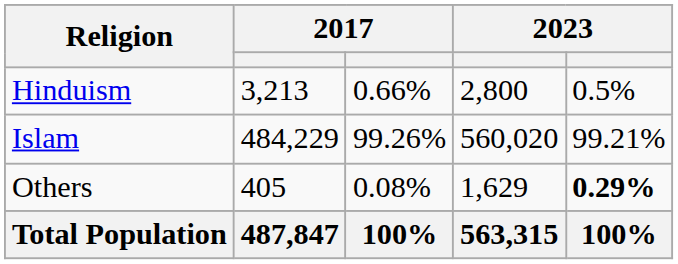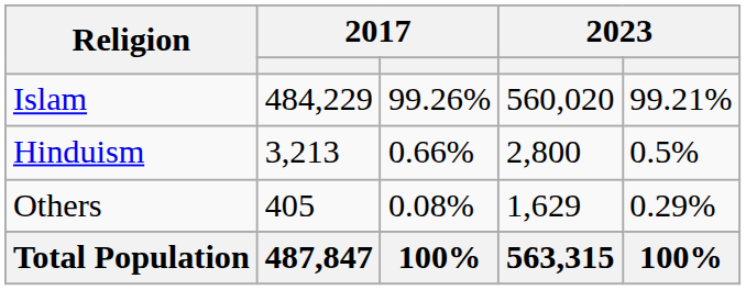 <table class="wikitable sortable">
 <tr>
 <th rowspan="2">Religion</th>
 <th colspan="2">2017</th>
 <th colspan="2">2023</th>
 </tr>
 <tr>
 <th></th>
 <th></th>
 <th></th>
 <th></th>
 </tr>
 <tr>
+<td><a href='#'>Islam</a> </td>
+<td>484,229</td>
+<td>99.26%</td>
+<td>560,020</td>
+<td>99.21%</td>
+</tr>
+<tr>
 <td><a href='#'>Hinduism</a> </td>
 <td>3,213</td>
 <td>0.66%</td>
 <td>2,800</td>
 <td>0.5%</td>
 </tr>
 <tr>
-<td><a href='#'>Islam</a> </td>
-<td>484,229</td>
-<td>99.26%</td>
-<td>560,020</td>
-<td>99.21%</td>
-</tr>
-<tr>
 <td>Others</td>
 <td>405</td>
 <td>0.08%</td>
 <td>1,629</td>
-<td><strong>0.29%</strong></td>
+<td>0.29%</td>
 </tr>
 <tr>
 <th>Total Population</th>
 <th>487,847</th>
 <th>100%</th>
 <th>563,315</th>
 <th>100%</th>
 </tr>
 </table>
